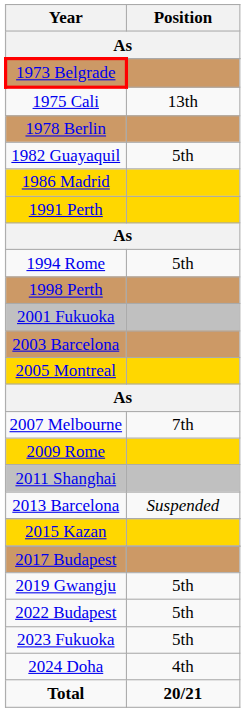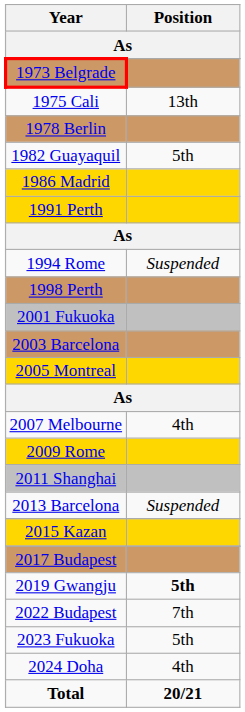 <table class="wikitable" style="text-align: center;">
 <tr>
 <th>Year</th>
 <th width="100">Position</th>
 </tr>
 <tr>
 <th colspan=2>As </th>
 </tr>
 <tr>
 </tr>
 <tr bgcolor=cc9966>
 <td style="border: 3px solid red"> <a href='#'>1973 Belgrade</a></td>
 <td></td>
 </tr>
 <tr>
 <td> <a href='#'>1975 Cali</a></td>
 <td>13th</td>
 </tr>
 <tr bgcolor=cc9966>
 <td> <a href='#'>1978 Berlin</a></td>
 <td></td>
 </tr>
 <tr>
 <td> <a href='#'>1982 Guayaquil</a></td>
 <td>5th</td>
 </tr>
 <tr bgcolor=gold>
 <td> <a href='#'>1986 Madrid</a></td>
 <td></td>
 </tr>
 <tr bgcolor=gold>
 <td> <a href='#'>1991 Perth</a></td>
 <td></td>
 </tr>
 <tr>
 <th colspan=2>As <strong></strong></th>
 </tr>
 <tr>
 <td> <a href='#'>1994 Rome</a></td>
-<td>5th</td>
+<td><em>Suspended</em></td>
 </tr>
 <tr bgcolor=cc9966>
 <td> <a href='#'>1998 Perth</a></td>
 <td></td>
 </tr>
 <tr bgcolor=silver>
 <td> <a href='#'>2001 Fukuoka</a></td>
 <td></td>
 </tr>
 <tr bgcolor=cc9966>
 <td> <a href='#'>2003 Barcelona</a></td>
 <td></td>
 </tr>
 <tr bgcolor=gold>
 <td> <a href='#'>2005 Montreal</a></td>
 <td></td>
 </tr>
 <tr>
 <th colspan=2>As </th>
 </tr>
 <tr>
 <td> <a href='#'>2007 Melbourne</a></td>
-<td>7th</td>
+<td>4th</td>
 </tr>
 <tr bgcolor=gold>
 <td> <a href='#'>2009 Rome</a></td>
 <td></td>
 </tr>
 <tr bgcolor=silver>
 <td> <a href='#'>2011 Shanghai</a></td>
 <td></td>
 </tr>
 <tr>
 <td> <a href='#'>2013 Barcelona</a></td>
 <td><em>Suspended</em></td>
 </tr>
 <tr>
 </tr>
 <tr bgcolor=gold>
 <td> <a href='#'>2015 Kazan</a></td>
 <td></td>
 </tr>
 <tr>
 </tr>
 <tr bgcolor=cc9966>
 <td> <a href='#'>2017 Budapest</a></td>
 <td></td>
 </tr>
 <tr>
 <td> <a href='#'>2019 Gwangju</a></td>
-<td>5th</td>
+<td><strong>5th</strong></td>
 </tr>
 <tr>
 <td> <a href='#'>2022 Budapest</a></td>
-<td>5th</td>
+<td>7th</td>
 </tr>
 <tr>
 <td> <a href='#'>2023 Fukuoka</a></td>
 <td>5th</td>
 </tr>
 <tr>
 <td> <a href='#'>2024 Doha</a></td>
 <td>4th</td>
 </tr>
 <tr>
 <td><strong>Total</strong></td>
 <td><strong>20/21</strong></td>
 </tr>
 </table>
